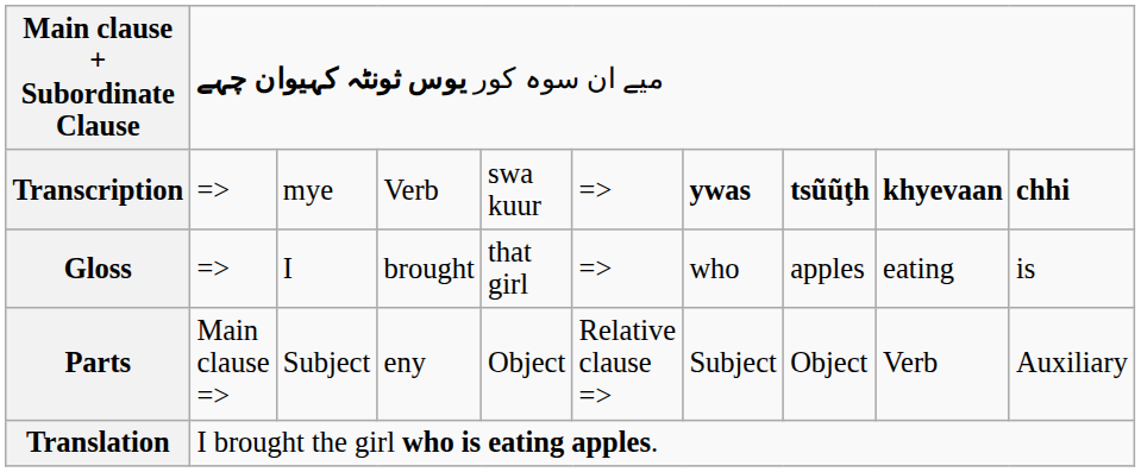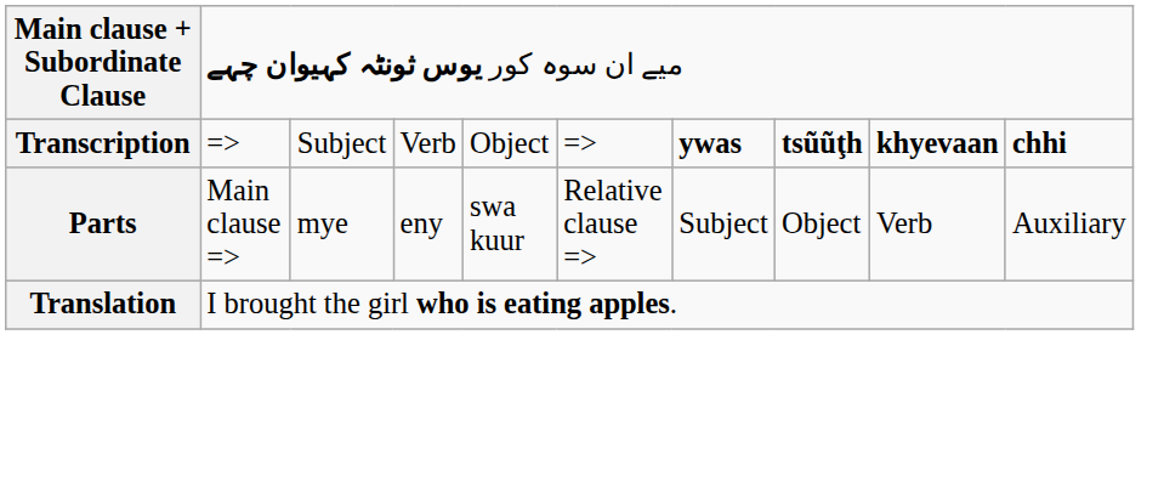 <table class="wikitable" style="text-align:left">
 <tr>
 <th>Main clause + Subordinate Clause</th>
 <td colspan="9" style="text-align:left">میے ان سوہ کور <strong>یوس ثونٹہ کہیوان چہے </strong></td>
 </tr>
 <tr>
 <th>Transcription</th>
 <td>=></td>
-<td>mye</td>
+<td>Subject</td>
 <td>Verb</td>
-<td>swa kuur</td>
+<td>Object</td>
 <td>=></td>
 <td><strong>ywas</strong></td>
 <td><strong>tsũũţh</strong></td>
 <td><strong>khyevaan</strong></td>
 <td><strong>chhi</strong></td>
 </tr>
 <tr>
-<th>Gloss</th>
-<td>=></td>
-<td>I</td>
-<td>brought</td>
-<td>that girl</td>
-<td>=></td>
-<td>who</td>
-<td>apples</td>
-<td>eating</td>
-<td>is</td>
-</tr>
-<tr>
 <th>Parts</th>
 <td>Main clause =></td>
-<td>Subject</td>
+<td>mye</td>
 <td>eny</td>
-<td>Object</td>
+<td>swa kuur</td>
 <td>Relative clause =></td>
 <td>Subject</td>
 <td>Object</td>
 <td>Verb</td>
 <td>Auxiliary</td>
 </tr>
 <tr>
 <th>Translation</th>
 <td colspan="9" style="text-align:left">I brought the girl <strong>who is eating apples</strong>.</td>
 </tr>
 </table>
